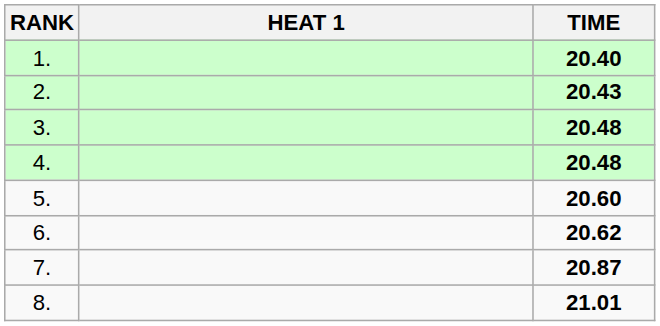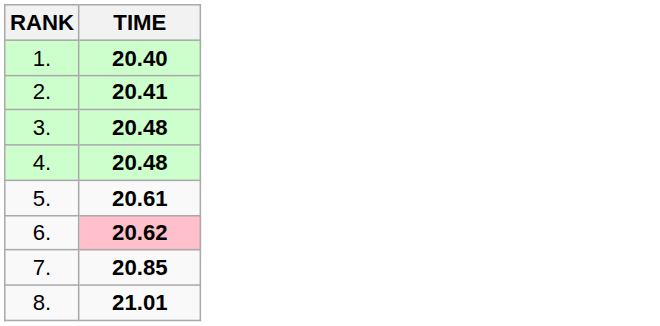 <table class="wikitable" style="border-collapse: collapse; font-size: 90%;">
 <tr>
 <th>RANK</th>
-<th style="width: 20em">HEAT 1</th>
 <th style="width: 5em">TIME</th>
 </tr>
 <tr style="background:#ccffcc;">
 <td align="center">1.</td>
-<td></td>
 <td align="center"><strong>20.40</strong></td>
 </tr>
 <tr style="background:#ccffcc;">
 <td align="center">2.</td>
-<td></td>
-<td align="center"><strong>20.43</strong></td>
+<td align="center"><strong>20.41</strong></td>
 </tr>
 <tr style="background:#ccffcc;">
 <td align="center">3.</td>
-<td></td>
 <td align="center"><strong>20.48</strong></td>
 </tr>
 <tr style="background:#ccffcc;">
 <td align="center">4.</td>
-<td></td>
 <td align="center"><strong>20.48</strong></td>
 </tr>
 <tr>
 <td align="center">5.</td>
-<td></td>
-<td align="center"><strong>20.60</strong></td>
+<td align="center"><strong>20.61</strong></td>
 </tr>
 <tr>
 <td align="center">6.</td>
-<td></td>
-<td align="center"><strong>20.62</strong></td>
+<td align="center" style="background: pink;"><strong>20.62</strong></td>
 </tr>
 <tr>
 <td align="center">7.</td>
-<td></td>
-<td align="center"><strong>20.87</strong></td>
+<td align="center"><strong>20.85</strong></td>
 </tr>
 <tr>
 <td align="center">8.</td>
-<td></td>
 <td align="center"><strong>21.01</strong></td>
 </tr>
 </table>
